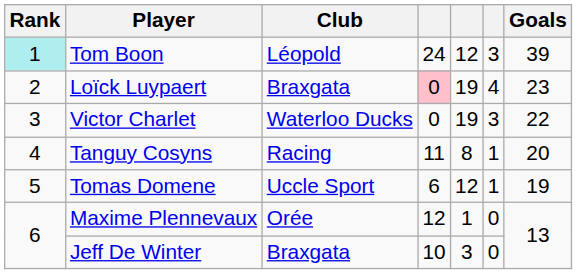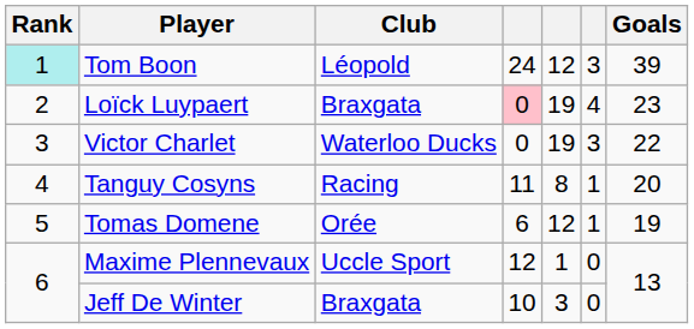 <table class="wikitable" style="text-align:center">
 <tr>
 <th>Rank</th>
 <th>Player</th>
 <th>Club</th>
 <th></th>
 <th></th>
 <th></th>
 <th>Goals</th>
 </tr>
 <tr>
 <td style="background: paleturquoise;">1</td>
 <td align=left> <a href='#'>Tom Boon</a></td>
 <td align=left><a href='#'>Léopold</a></td>
 <td>24</td>
 <td>12</td>
 <td>3</td>
 <td>39</td>
 </tr>
 <tr>
 <td>2</td>
 <td align=left> <a href='#'>Loïck Luypaert</a></td>
 <td align=left><a href='#'>Braxgata</a></td>
 <td style="background: pink;">0</td>
 <td>19</td>
 <td>4</td>
 <td>23</td>
 </tr>
 <tr>
 <td>3</td>
 <td align=left> <a href='#'>Victor Charlet</a></td>
 <td align=left><a href='#'>Waterloo Ducks</a></td>
 <td>0</td>
 <td>19</td>
 <td>3</td>
 <td>22</td>
 </tr>
 <tr>
 <td>4</td>
 <td align=left> <a href='#'>Tanguy Cosyns</a></td>
 <td align=left><a href='#'>Racing</a></td>
 <td>11</td>
 <td>8</td>
 <td>1</td>
 <td>20</td>
 </tr>
 <tr>
 <td>5</td>
 <td align=left> <a href='#'>Tomas Domene</a></td>
-<td align=left><a href='#'>Uccle Sport</a></td>
+<td align=left><a href='#'>Orée</a></td>
 <td>6</td>
 <td>12</td>
 <td>1</td>
 <td>19</td>
 </tr>
 <tr>
 <td rowspan=2>6</td>
 <td align=left> <a href='#'>Maxime Plennevaux</a></td>
-<td align=left><a href='#'>Orée</a></td>
+<td align=left><a href='#'>Uccle Sport</a></td>
 <td>12</td>
 <td>1</td>
 <td>0</td>
 <td rowspan=2>13</td>
 </tr>
 <tr>
 <td align=left> <a href='#'>Jeff De Winter</a></td>
 <td align=left><a href='#'>Braxgata</a></td>
 <td>10</td>
 <td>3</td>
 <td>0</td>
 </tr>
 </table>
